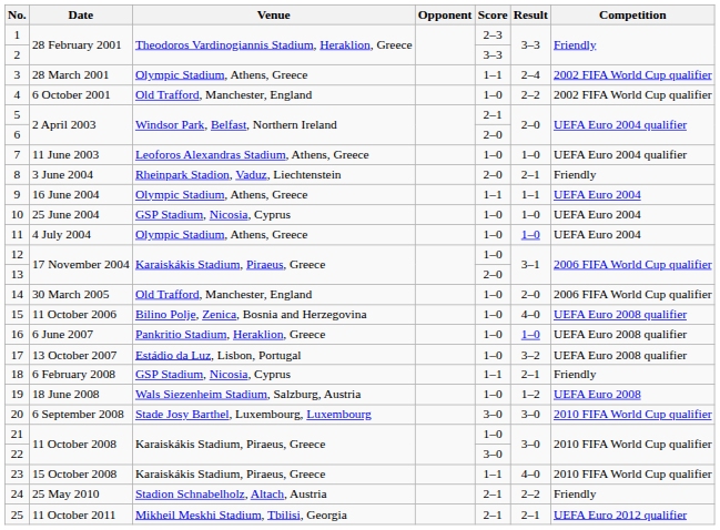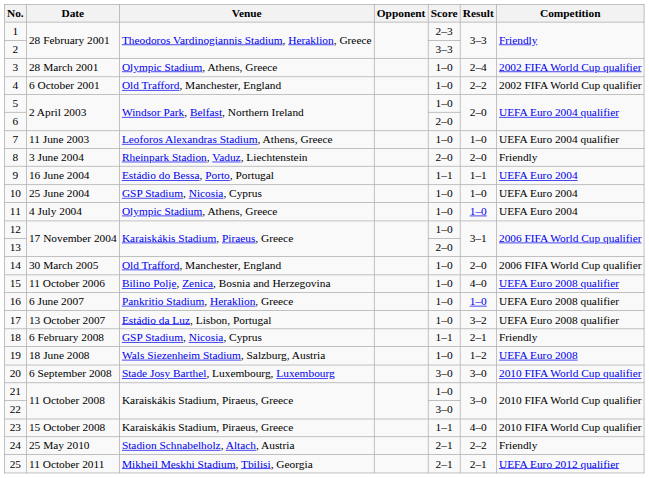 <table class="wikitable sortable">
 <tr>
 <th scope="col">No.</th>
 <th scope="col">Date</th>
 <th scope="col">Venue</th>
 <th scope="col">Opponent</th>
 <th scope="col">Score</th>
 <th scope="col">Result</th>
 <th scope="col">Competition</th>
 </tr>
 <tr>
 <td align="center">1</td>
 <td rowspan="2">28 February 2001</td>
 <td rowspan="2"><a href='#'>Theodoros Vardinogiannis Stadium</a>, <a href='#'>Heraklion</a>, Greece</td>
 <td rowspan="2"></td>
 <td align="center">2–3</td>
 <td rowspan="2" align="center">3–3</td>
 <td rowspan="2"><a href='#'>Friendly</a></td>
 </tr>
 <tr>
 <td align="center">2</td>
 <td align="center">3–3</td>
 </tr>
 <tr>
 <td align="center">3</td>
 <td>28 March 2001</td>
 <td><a href='#'>Olympic Stadium</a>, Athens, Greece</td>
 <td></td>
-<td align="center">1–1</td>
+<td align="center">1–0</td>
 <td align="center">2–4</td>
 <td><a href='#'>2002 FIFA World Cup qualifier</a></td>
 </tr>
 <tr>
 <td align="center">4</td>
 <td>6 October 2001</td>
 <td><a href='#'>Old Trafford</a>, Manchester, England</td>
 <td></td>
 <td align="center">1–0</td>
 <td align="center">2–2</td>
 <td>2002 FIFA World Cup qualifier</td>
 </tr>
 <tr>
 <td align="center">5</td>
 <td rowspan="2">2 April 2003</td>
 <td rowspan="2"><a href='#'>Windsor Park</a>, <a href='#'>Belfast</a>, Northern Ireland</td>
 <td rowspan="2"></td>
-<td align="center">2–1</td>
+<td align="center">1–0</td>
 <td rowspan="2" align="center">2–0</td>
 <td rowspan="2"><a href='#'>UEFA Euro 2004 qualifier</a></td>
 </tr>
 <tr>
 <td align="center">6</td>
 <td align="center">2–0</td>
 </tr>
 <tr>
 <td align="center">7</td>
 <td>11 June 2003</td>
 <td><a href='#'>Leoforos Alexandras Stadium</a>, Athens, Greece</td>
 <td></td>
 <td align="center">1–0</td>
 <td align="center">1–0</td>
 <td>UEFA Euro 2004 qualifier</td>
 </tr>
 <tr>
 <td align="center">8</td>
 <td>3 June 2004</td>
 <td><a href='#'>Rheinpark Stadion</a>, <a href='#'>Vaduz</a>, Liechtenstein</td>
 <td></td>
 <td align="center">2–0</td>
-<td align="center">2–1</td>
+<td align="center">2–0</td>
 <td>Friendly</td>
 </tr>
 <tr>
 <td align="center">9</td>
 <td>16 June 2004</td>
-<td><a href='#'>Olympic Stadium</a>, Athens, Greece</td>
+<td><a href='#'>Estádio do Bessa</a>, <a href='#'>Porto</a>, Portugal</td>
 <td></td>
 <td align="center">1–1</td>
 <td align="center">1–1</td>
 <td><a href='#'>UEFA Euro 2004</a></td>
 </tr>
 <tr>
 <td align="center">10</td>
 <td>25 June 2004</td>
 <td><a href='#'>GSP Stadium</a>, <a href='#'>Nicosia</a>, Cyprus</td>
 <td></td>
 <td align="center">1–0</td>
 <td align="center">1–0</td>
 <td>UEFA Euro 2004</td>
 </tr>
 <tr>
 <td align="center">11</td>
 <td>4 July 2004</td>
 <td><a href='#'>Olympic Stadium</a>, Athens, Greece</td>
 <td></td>
 <td align="center">1–0</td>
 <td align="center"><a href='#'>1–0</a></td>
 <td>UEFA Euro 2004</td>
 </tr>
 <tr>
 <td align="center">12</td>
 <td rowspan="2">17 November 2004</td>
 <td rowspan="2"><a href='#'>Karaiskákis Stadium</a>, <a href='#'>Piraeus</a>, Greece</td>
 <td rowspan="2"></td>
 <td align="center">1–0</td>
 <td rowspan="2" align="center">3–1</td>
 <td rowspan="2"><a href='#'>2006 FIFA World Cup qualifier</a></td>
 </tr>
 <tr>
 <td align="center">13</td>
 <td align="center">2–0</td>
 </tr>
 <tr>
 <td align="center">14</td>
 <td>30 March 2005</td>
 <td><a href='#'>Old Trafford</a>, Manchester, England</td>
 <td></td>
 <td align="center">1–0</td>
 <td align="center">2–0</td>
 <td>2006 FIFA World Cup qualifier</td>
 </tr>
 <tr>
 <td align="center">15</td>
 <td>11 October 2006</td>
 <td><a href='#'>Bilino Polje</a>, <a href='#'>Zenica</a>, Bosnia and Herzegovina</td>
 <td></td>
 <td align="center">1–0</td>
 <td align="center">4–0</td>
 <td><a href='#'>UEFA Euro 2008 qualifier</a></td>
 </tr>
 <tr>
 <td align="center">16</td>
 <td>6 June 2007</td>
 <td><a href='#'>Pankritio Stadium</a>, <a href='#'>Heraklion</a>, Greece</td>
 <td></td>
 <td align="center">1–0</td>
 <td align="center"><a href='#'>1–0</a></td>
 <td>UEFA Euro 2008 qualifier</td>
 </tr>
 <tr>
 <td align="center">17</td>
 <td>13 October 2007</td>
 <td><a href='#'>Estádio da Luz</a>, Lisbon, Portugal</td>
 <td></td>
 <td align="center">1–0</td>
 <td align="center">3–2</td>
 <td>UEFA Euro 2008 qualifier</td>
 </tr>
 <tr>
 <td align="center">18</td>
 <td>6 February 2008</td>
 <td><a href='#'>GSP Stadium</a>, <a href='#'>Nicosia</a>, Cyprus</td>
 <td></td>
 <td align="center">1–1</td>
 <td align="center">2–1</td>
 <td>Friendly</td>
 </tr>
 <tr>
 <td align="center">19</td>
 <td>18 June 2008</td>
 <td><a href='#'>Wals Siezenheim Stadium</a>, Salzburg, Austria</td>
 <td></td>
 <td align="center">1–0</td>
 <td align="center">1–2</td>
 <td><a href='#'>UEFA Euro 2008</a></td>
 </tr>
 <tr>
 <td align="center">20</td>
 <td>6 September 2008</td>
 <td><a href='#'>Stade Josy Barthel</a>, Luxembourg, <a href='#'>Luxembourg</a></td>
 <td></td>
 <td align="center">3–0</td>
 <td align="center">3–0</td>
 <td><a href='#'>2010 FIFA World Cup qualifier</a></td>
 </tr>
 <tr>
 <td align="center">21</td>
 <td rowspan="2">11 October 2008</td>
 <td rowspan="2">Karaiskákis Stadium, Piraeus, Greece</td>
 <td rowspan="2"></td>
 <td align="center">1–0</td>
 <td rowspan="2" align="center">3–0</td>
 <td rowspan="2">2010 FIFA World Cup qualifier</td>
 </tr>
 <tr>
 <td align="center">22</td>
 <td align="center">3–0</td>
 </tr>
 <tr>
 <td align="center">23</td>
 <td>15 October 2008</td>
 <td>Karaiskákis Stadium, Piraeus, Greece</td>
 <td></td>
 <td align="center">1–1</td>
 <td align="center">4–0</td>
 <td>2010 FIFA World Cup qualifier</td>
 </tr>
 <tr>
 <td align="center">24</td>
 <td>25 May 2010</td>
 <td><a href='#'>Stadion Schnabelholz</a>, <a href='#'>Altach</a>, Austria</td>
 <td></td>
 <td align="center">2–1</td>
 <td align="center">2–2</td>
 <td>Friendly</td>
 </tr>
 <tr>
 <td align="center">25</td>
 <td>11 October 2011</td>
 <td><a href='#'>Mikheil Meskhi Stadium</a>, <a href='#'>Tbilisi</a>, Georgia</td>
 <td></td>
 <td align="center">2–1</td>
 <td align="center">2–1</td>
 <td><a href='#'>UEFA Euro 2012 qualifier</a></td>
 </tr>
 </table>
